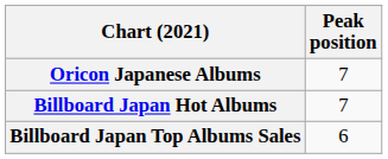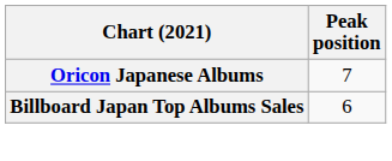 <table class="wikitable plainrowheaders" style="text-align:center">
 <tr>
 <th scope="col">Chart (2021)</th>
 <th scope="col">Peak<br> position</th>
 </tr>
 <tr>
 <th scope="row"><a href='#'>Oricon</a> Japanese Albums</th>
 <td>7</td>
 </tr>
 <tr>
-<th scope="row"><a href='#'>Billboard Japan</a> Hot Albums</th>
-<td>7</td>
-</tr>
-<tr>
 <th scope="row">Billboard Japan Top Albums Sales</th>
 <td>6</td>
 </tr>
 </table>
